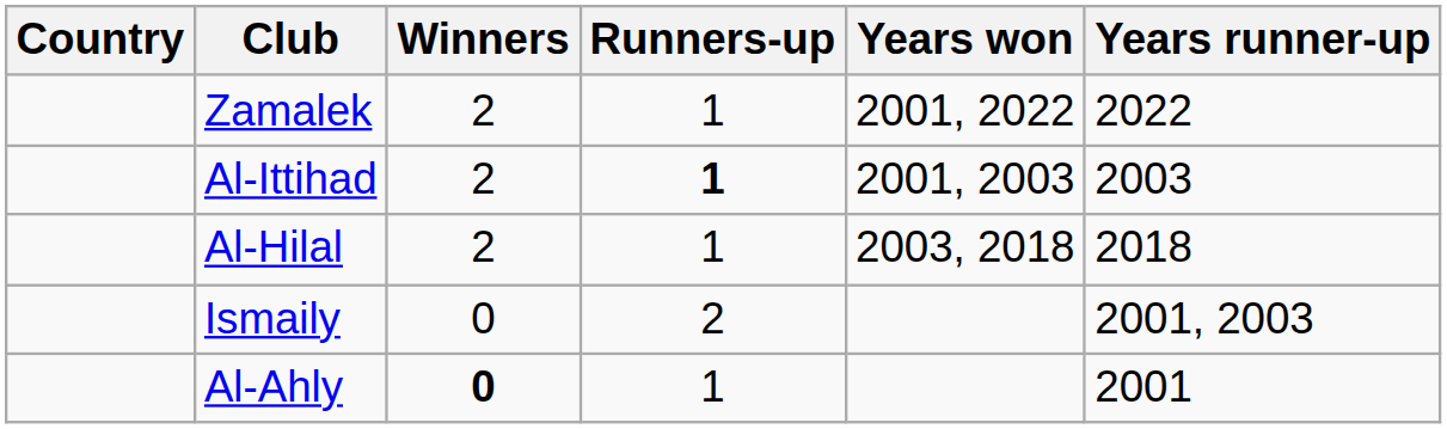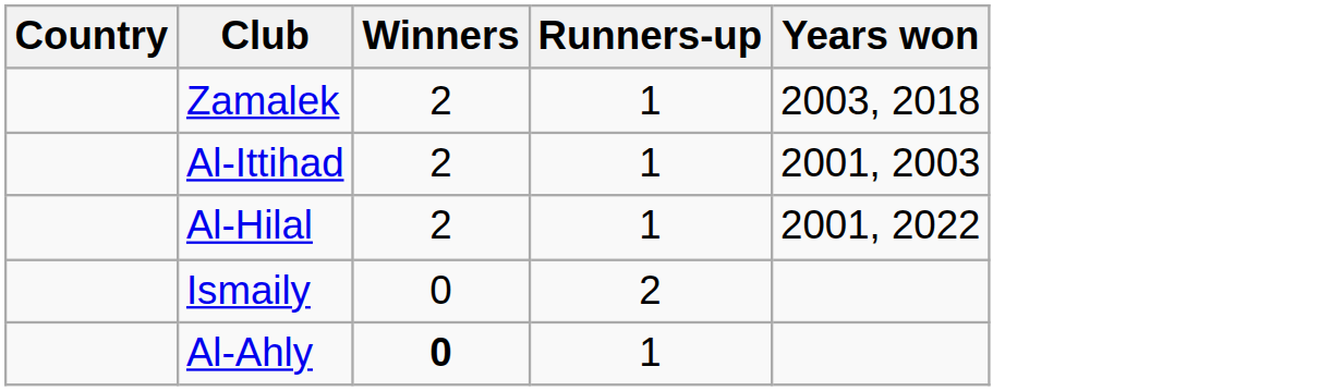 <table class="wikitable sortable">
 <tr>
 <th>Country</th>
 <th>Club</th>
 <th>Winners</th>
 <th>Runners-up</th>
 <th>Years won</th>
-<th>Years runner-up</th>
 </tr>
 <tr>
 <td></td>
 <td><a href='#'>Zamalek</a></td>
 <td align=center>2</td>
 <td align=center>1</td>
-<td>2001, 2022</td>
-<td>2022</td>
+<td>2003, 2018</td>
 </tr>
 <tr>
 <td></td>
 <td><a href='#'>Al-Ittihad</a></td>
 <td align=center>2</td>
-<td align=center><strong>1</strong></td>
+<td align=center>1</td>
 <td>2001, 2003</td>
-<td>2003</td>
 </tr>
 <tr>
 <td></td>
 <td><a href='#'>Al-Hilal</a></td>
 <td align=center>2</td>
 <td align=center>1</td>
-<td>2003, 2018</td>
-<td>2018</td>
+<td>2001, 2022</td>
 </tr>
 <tr>
 <td></td>
 <td><a href='#'>Ismaily</a></td>
 <td align=center>0</td>
 <td align=center>2</td>
 <td></td>
-<td>2001, 2003</td>
 </tr>
 <tr>
 <td></td>
 <td><a href='#'>Al-Ahly</a></td>
 <td align=center><strong>0</strong></td>
 <td align=center>1</td>
 <td></td>
-<td>2001</td>
 </tr>
 </table>
